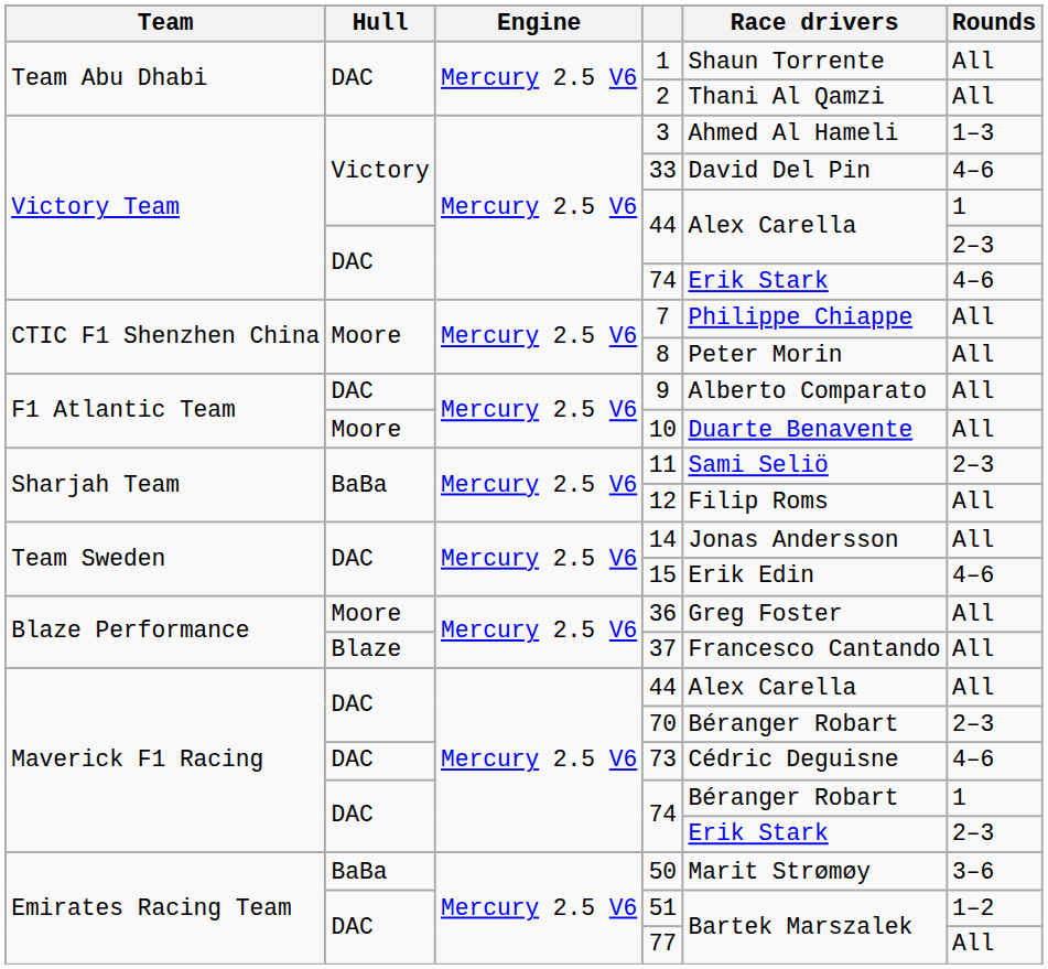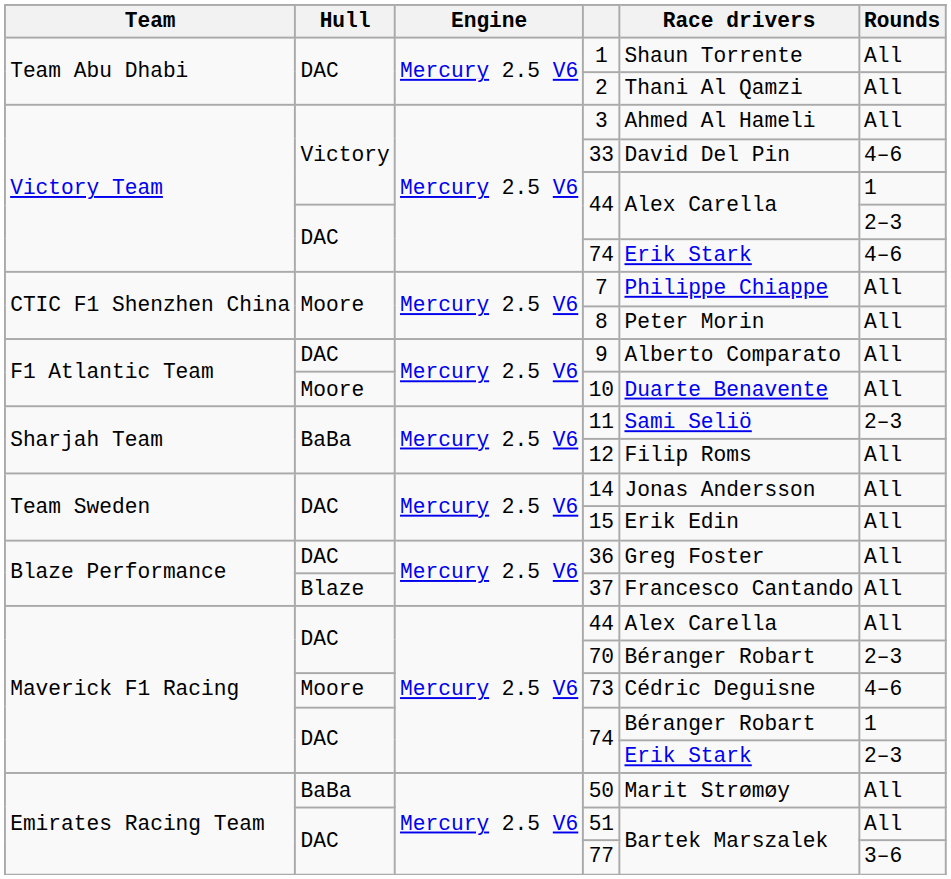 <table class="wikitable" style="font-size: 85%;">
 <tr>
 <th>Team</th>
 <th>Hull</th>
 <th>Engine</th>
 <th></th>
 <th>Race drivers</th>
 <th>Rounds</th>
 </tr>
 <tr>
 <td rowspan=2> Team Abu Dhabi</td>
 <td rowspan=2>DAC</td>
 <td rowspan=2><a href='#'>Mercury</a> 2.5 <a href='#'>V6</a></td>
 <td align=center>1</td>
 <td> Shaun Torrente</td>
 <td>All</td>
 </tr>
 <tr>
 <td align=center>2</td>
 <td> Thani Al Qamzi</td>
 <td>All</td>
 </tr>
 <tr>
 <td rowspan=5> <a href='#'>Victory Team</a></td>
 <td rowspan=3>Victory</td>
 <td rowspan=5><a href='#'>Mercury</a> 2.5 <a href='#'>V6</a></td>
 <td align=center>3</td>
 <td> Ahmed Al Hameli</td>
-<td>1–3</td>
+<td>All</td>
 </tr>
 <tr>
 <td align=center>33</td>
 <td> David Del Pin</td>
 <td>4–6</td>
 </tr>
 <tr>
 <td rowspan=2 align=center>44</td>
 <td rowspan=2> Alex Carella</td>
 <td>1</td>
 </tr>
 <tr>
 <td rowspan=2>DAC</td>
 <td>2–3</td>
 </tr>
 <tr>
 <td align=center>74</td>
 <td> <a href='#'>Erik Stark</a></td>
 <td>4–6</td>
 </tr>
 <tr>
 <td rowspan=2> CTIC F1 Shenzhen China</td>
 <td rowspan=2>Moore</td>
 <td rowspan=2><a href='#'>Mercury</a> 2.5 <a href='#'>V6</a></td>
 <td align=center>7</td>
 <td> <a href='#'>Philippe Chiappe</a></td>
 <td>All</td>
 </tr>
 <tr>
 <td align=center>8</td>
 <td> Peter Morin</td>
 <td>All</td>
 </tr>
 <tr>
 <td rowspan=2> F1 Atlantic Team</td>
 <td>DAC</td>
 <td rowspan=2><a href='#'>Mercury</a> 2.5 <a href='#'>V6</a></td>
 <td align=center>9</td>
 <td> Alberto Comparato</td>
 <td>All</td>
 </tr>
 <tr>
 <td>Moore</td>
 <td align=center>10</td>
 <td> <a href='#'>Duarte Benavente</a></td>
 <td>All</td>
 </tr>
 <tr>
 <td rowspan=2> Sharjah Team</td>
 <td rowspan=2>BaBa</td>
 <td rowspan=2><a href='#'>Mercury</a> 2.5 <a href='#'>V6</a></td>
 <td align=center>11</td>
 <td> <a href='#'>Sami Seliö</a></td>
 <td>2–3</td>
 </tr>
 <tr>
 <td align=center>12</td>
 <td> Filip Roms</td>
 <td>All</td>
 </tr>
 <tr>
 <td rowspan=2> Team Sweden</td>
 <td rowspan=2>DAC</td>
 <td rowspan=2><a href='#'>Mercury</a> 2.5 <a href='#'>V6</a></td>
 <td align=center>14</td>
 <td> Jonas Andersson</td>
 <td>All</td>
 </tr>
 <tr>
 <td align=center>15</td>
 <td> Erik Edin</td>
-<td>4–6</td>
+<td>All</td>
 </tr>
 <tr>
 <td rowspan=2> Blaze Performance</td>
-<td>Moore</td>
+<td>DAC</td>
 <td rowspan=2><a href='#'>Mercury</a> 2.5 <a href='#'>V6</a></td>
 <td align=center>36</td>
 <td> Greg Foster</td>
 <td>All</td>
 </tr>
 <tr>
 <td>Blaze</td>
 <td align=center>37</td>
 <td> Francesco Cantando</td>
 <td>All</td>
 </tr>
 <tr>
 <td rowspan=5> Maverick F1 Racing</td>
 <td rowspan=2>DAC</td>
 <td rowspan=5><a href='#'>Mercury</a> 2.5 <a href='#'>V6</a></td>
 <td align=center>44</td>
 <td> Alex Carella</td>
 <td>All</td>
 </tr>
 <tr>
 <td align=center>70</td>
 <td> Béranger Robart</td>
 <td>2–3</td>
 </tr>
 <tr>
-<td>DAC</td>
+<td>Moore</td>
 <td align=center>73</td>
 <td> Cédric Deguisne</td>
 <td>4–6</td>
 </tr>
 <tr>
 <td rowspan=2>DAC</td>
 <td rowspan=2 align=center>74</td>
 <td> Béranger Robart</td>
 <td>1</td>
 </tr>
 <tr>
 <td> <a href='#'>Erik Stark</a></td>
 <td>2–3</td>
 </tr>
 <tr>
 <td rowspan=3> Emirates Racing Team</td>
 <td>BaBa</td>
 <td rowspan=3><a href='#'>Mercury</a> 2.5 <a href='#'>V6</a></td>
 <td align=center>50</td>
 <td> Marit Strømøy</td>
-<td>3–6</td>
+<td>All</td>
 </tr>
 <tr>
 <td rowspan=2>DAC</td>
 <td align=center>51</td>
 <td rowspan=2> Bartek Marszalek</td>
-<td>1–2</td>
+<td>All</td>
 </tr>
 <tr>
 <td align=center>77</td>
-<td>All</td>
+<td>3–6</td>
 </tr>
 </table>
